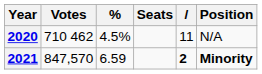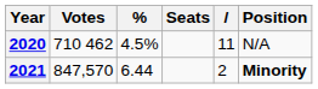 <table class="wikitable">
 <tr>
 <th>Year</th>
 <th>Votes</th>
 <th>%</th>
 <th>Seats</th>
 <th>/</th>
 <th>Position</th>
 </tr>
 <tr>
 <th><a href='#'>2020</a></th>
 <td>710 462<br></td>
 <td>4.5%</td>
 <td></td>
 <td> 11</td>
 <td>N/A</td>
 </tr>
 <tr>
 <th><a href='#'>2021</a></th>
 <td>847,570<br></td>
-<td>6.59</td>
+<td>6.44</td>
 <td></td>
-<td><strong> 2</strong></td>
+<td> 2</td>
 <td><strong>Minority</strong></td>
 </tr>
 </table>
